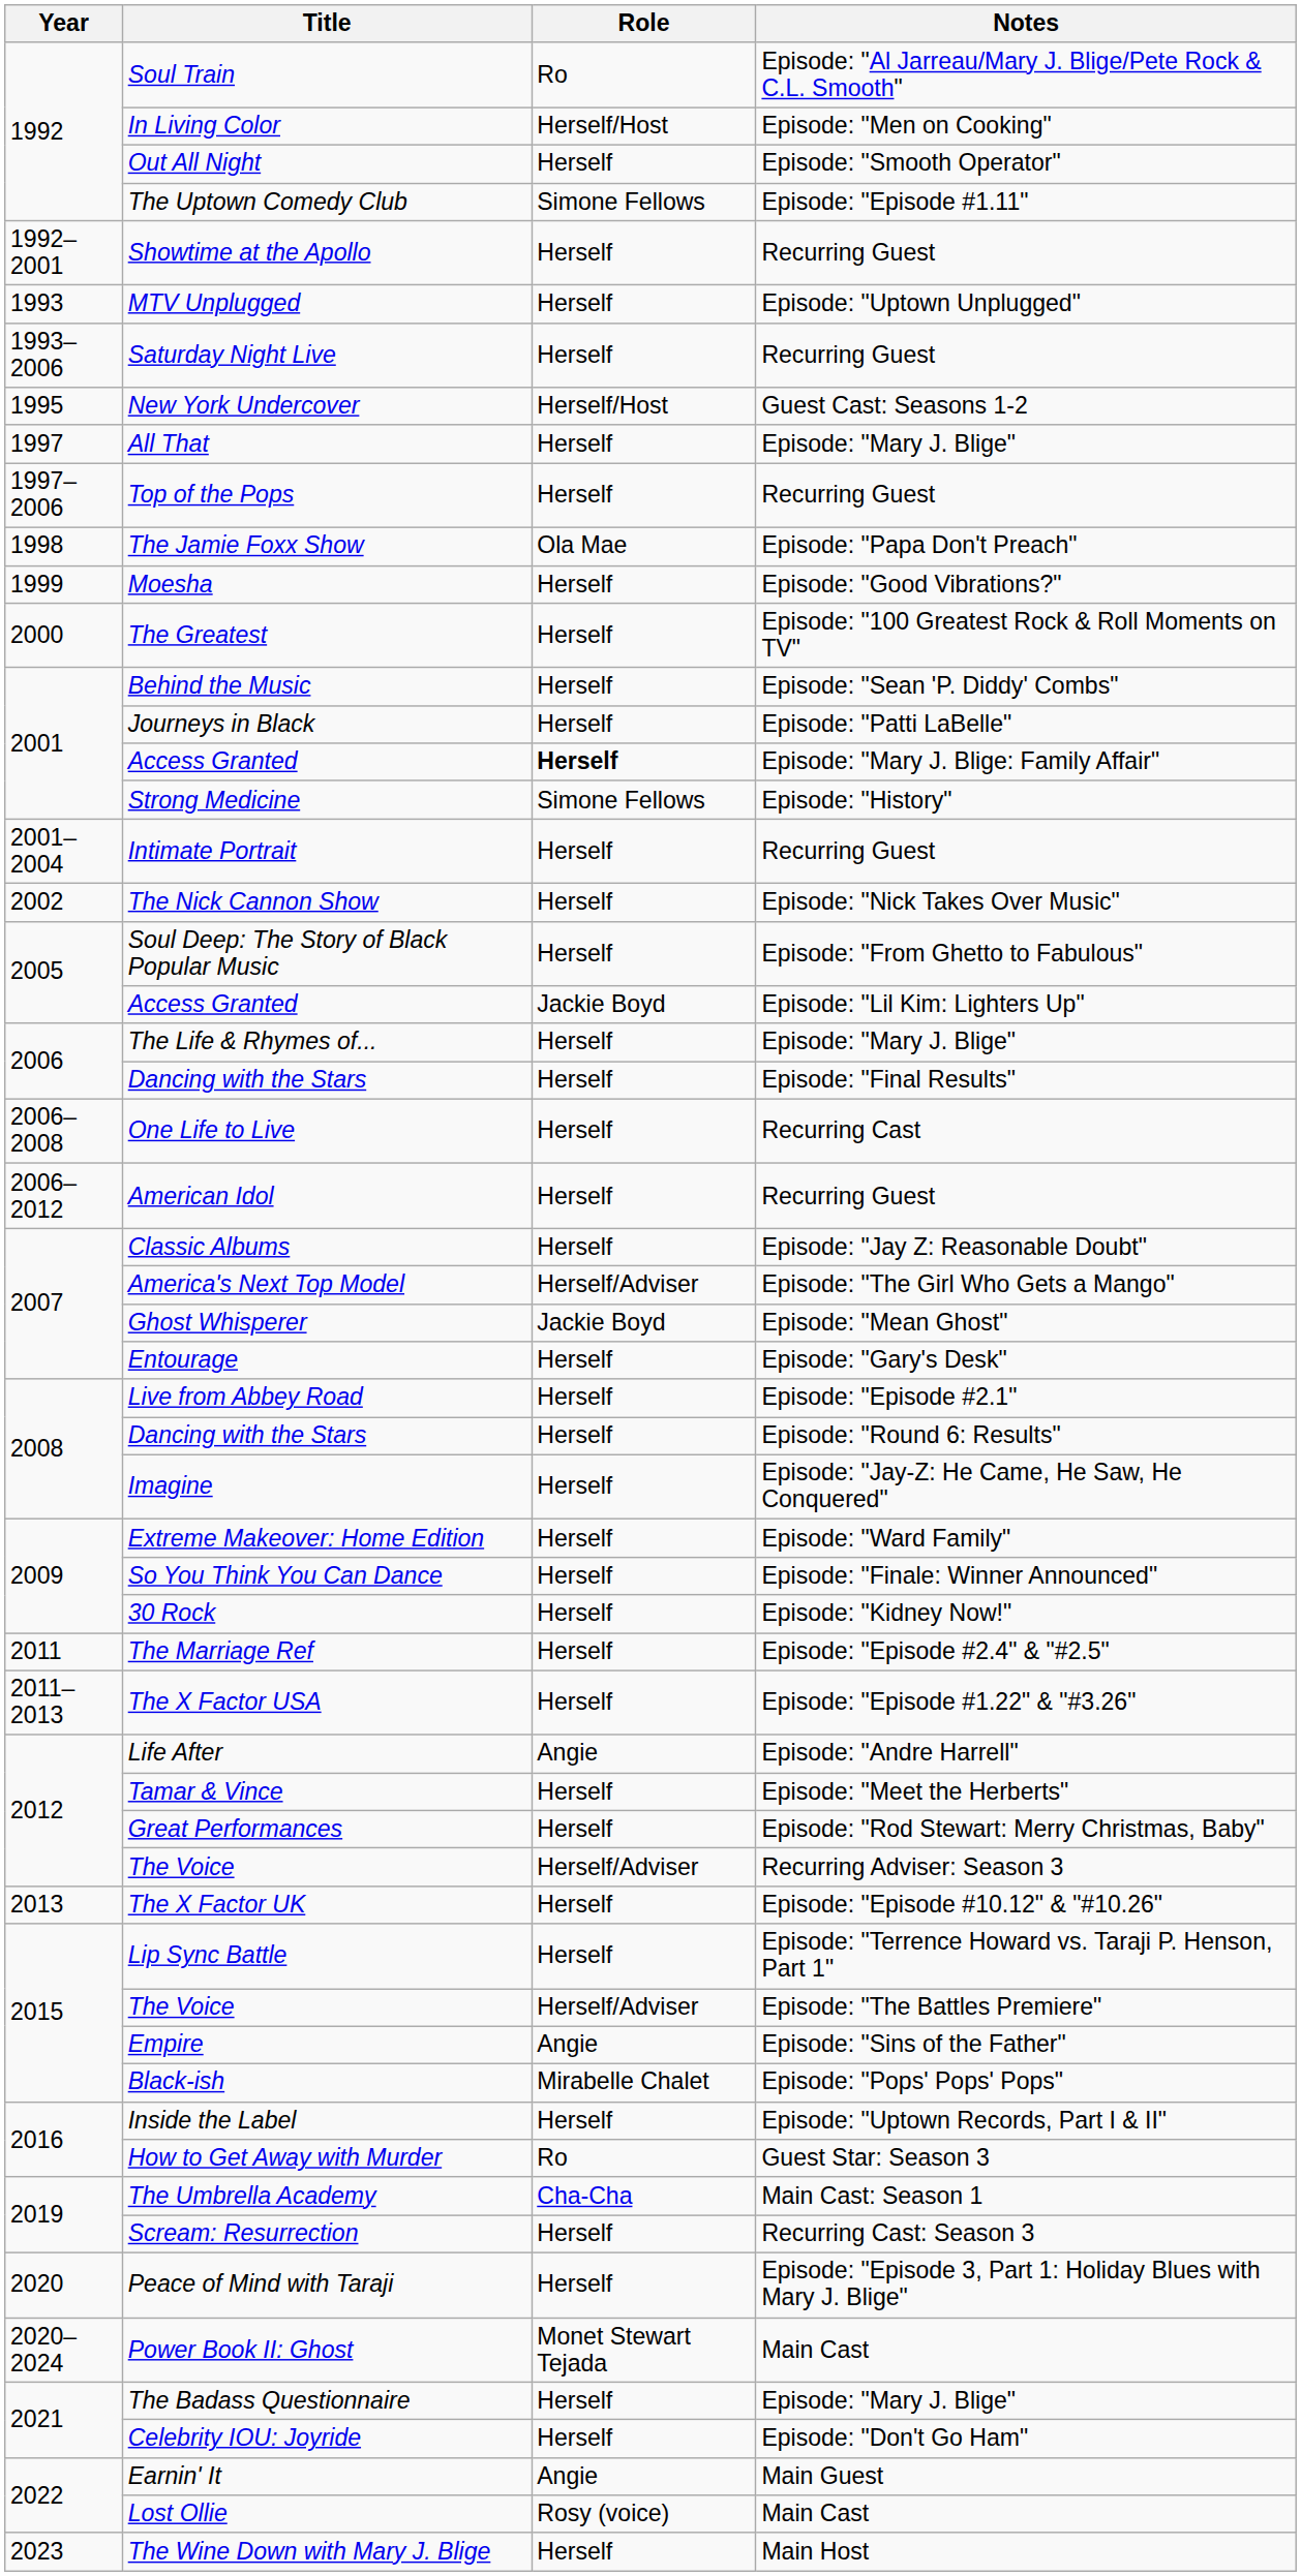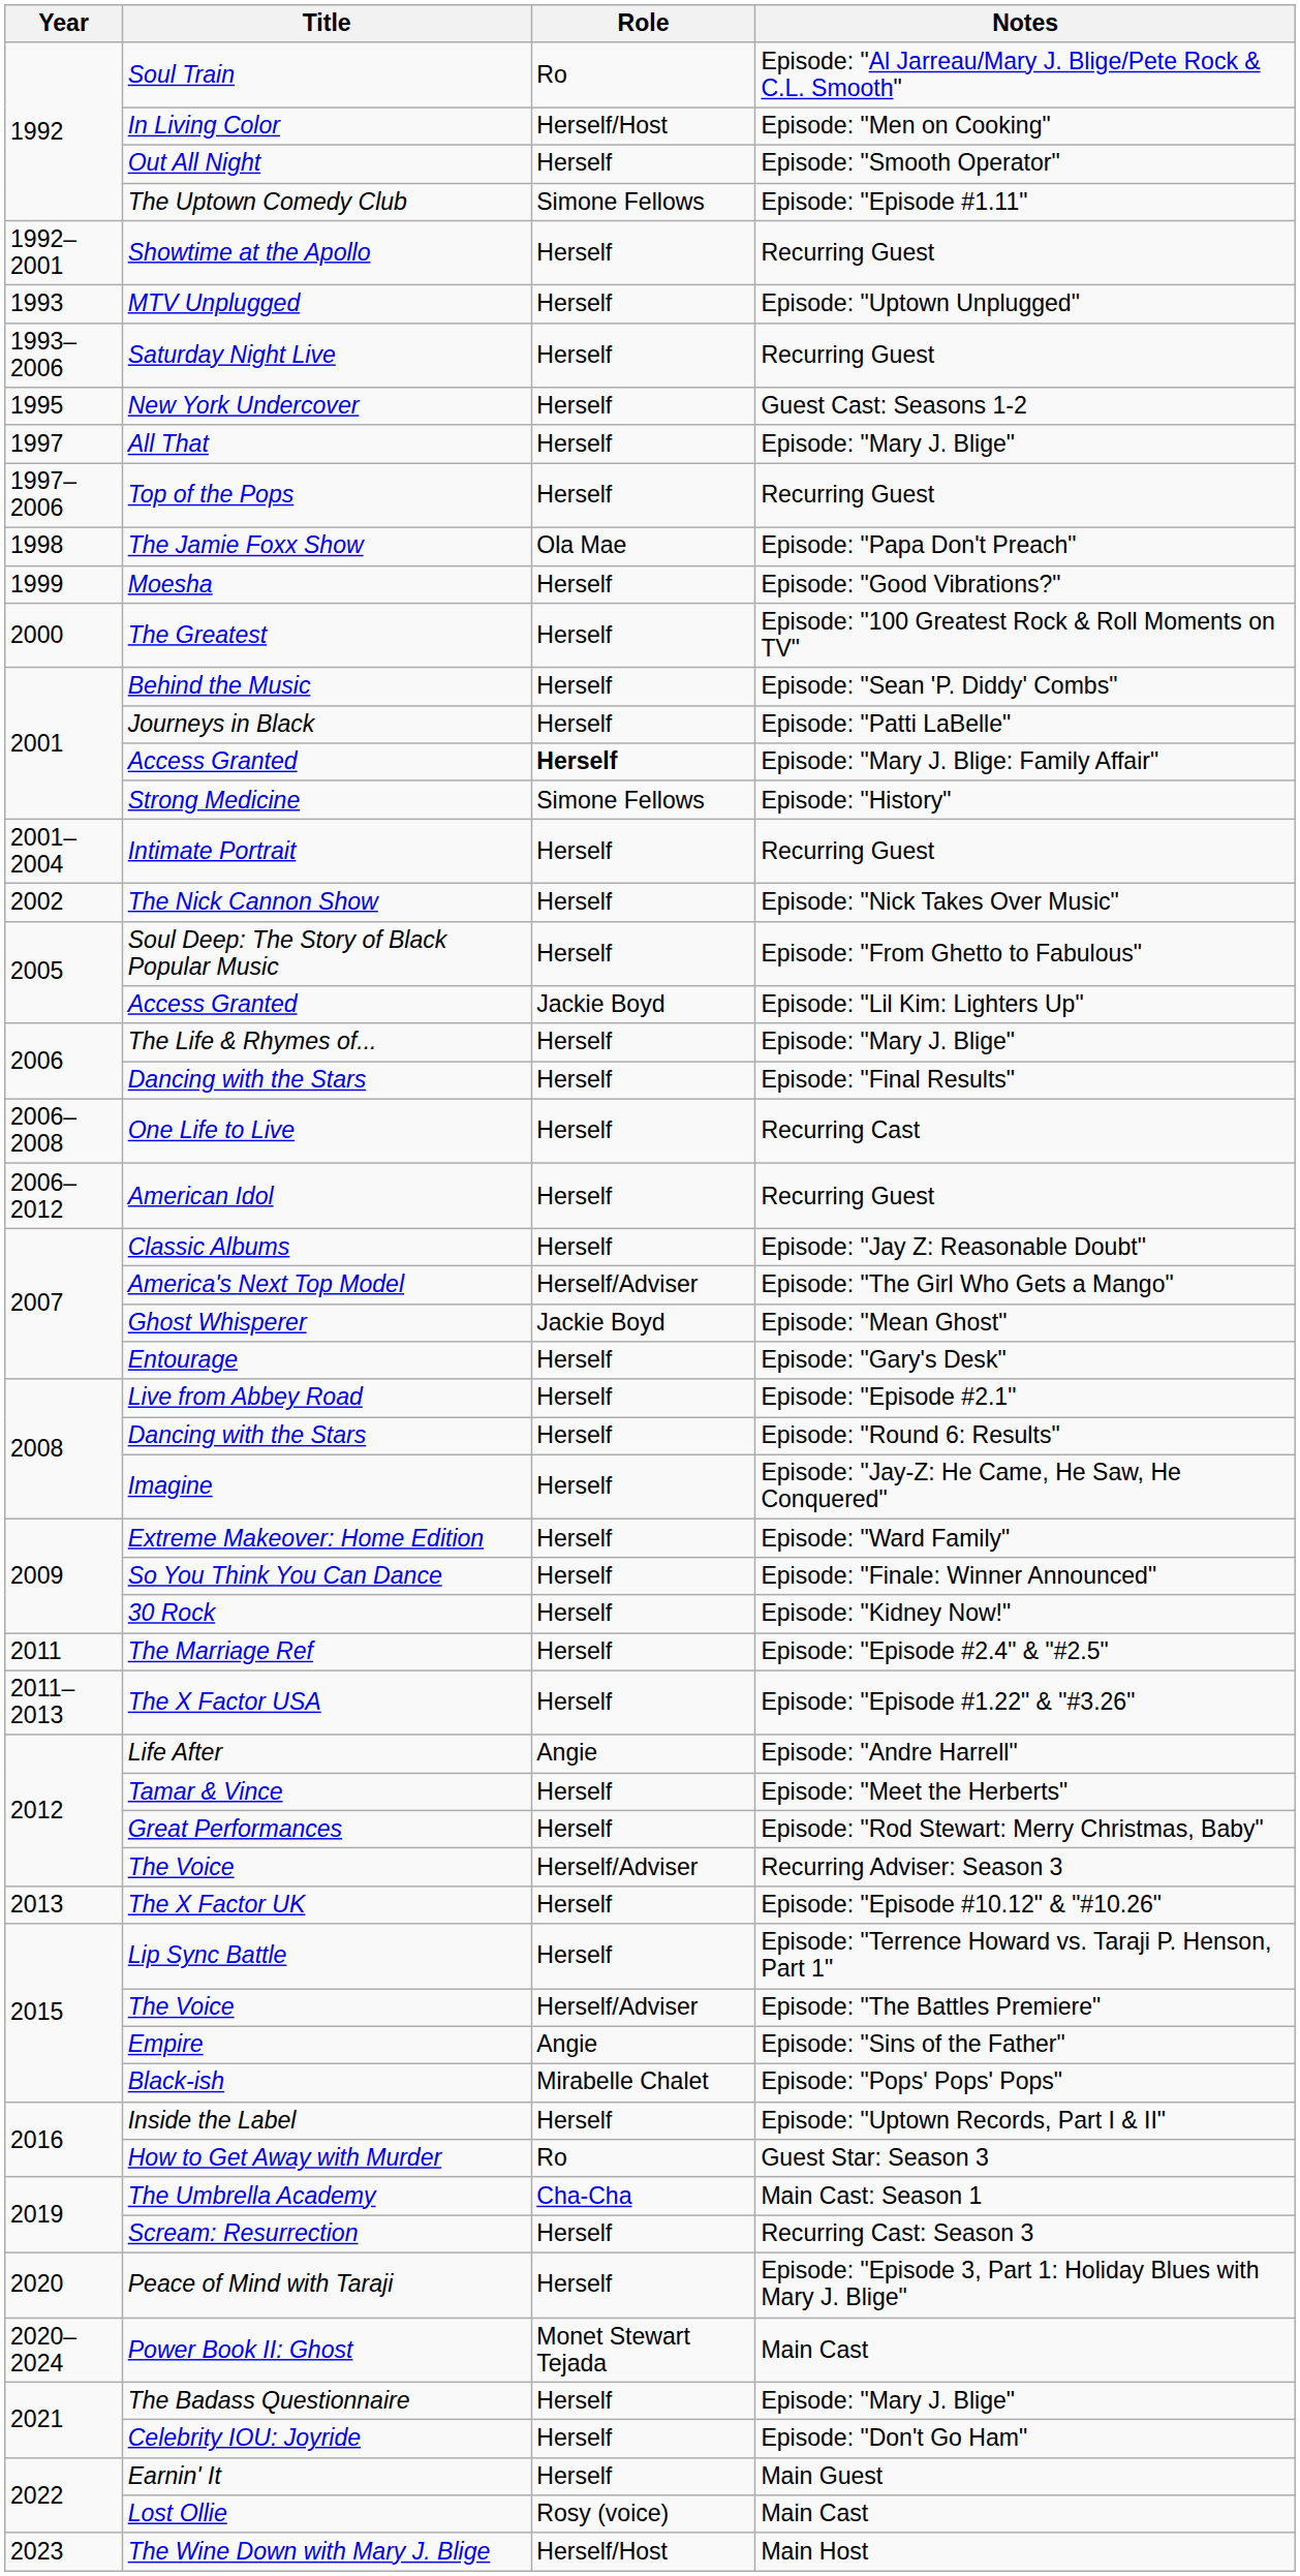 <table class="wikitable sortable">
 <tr>
 <th>Year</th>
 <th>Title</th>
 <th>Role</th>
 <th>Notes</th>
 </tr>
 <tr>
 <td rowspan="4">1992</td>
 <td><em><a href='#'>Soul Train</a></em></td>
 <td>Ro</td>
 <td>Episode: "<a href='#'>Al Jarreau/Mary J. Blige/Pete Rock & C.L. Smooth</a>"</td>
 </tr>
 <tr>
 <td><em><a href='#'>In Living Color</a></em></td>
 <td>Herself/Host</td>
 <td>Episode: "Men on Cooking"</td>
 </tr>
 <tr>
 <td><em><a href='#'>Out All Night</a></em></td>
 <td>Herself</td>
 <td>Episode: "Smooth Operator"</td>
 </tr>
 <tr>
 <td><em>The Uptown Comedy Club</em></td>
 <td>Simone Fellows</td>
 <td>Episode: "Episode #1.11"</td>
 </tr>
 <tr>
 <td>1992–2001</td>
 <td><em><a href='#'>Showtime at the Apollo</a></em></td>
 <td>Herself</td>
 <td>Recurring Guest</td>
 </tr>
 <tr>
 <td>1993</td>
 <td><em><a href='#'>MTV Unplugged</a></em></td>
 <td>Herself</td>
 <td>Episode: "Uptown Unplugged"</td>
 </tr>
 <tr>
 <td>1993–2006</td>
 <td><em><a href='#'>Saturday Night Live</a></em></td>
 <td>Herself</td>
 <td>Recurring Guest</td>
 </tr>
 <tr>
 <td>1995</td>
 <td><em><a href='#'>New York Undercover</a></em></td>
-<td>Herself/Host</td>
+<td>Herself</td>
 <td>Guest Cast: Seasons 1-2</td>
 </tr>
 <tr>
 <td>1997</td>
 <td><em><a href='#'>All That</a></em></td>
 <td>Herself</td>
 <td>Episode: "Mary J. Blige"</td>
 </tr>
 <tr>
 <td>1997–2006</td>
 <td><em><a href='#'>Top of the Pops</a></em></td>
 <td>Herself</td>
 <td>Recurring Guest</td>
 </tr>
 <tr>
 <td>1998</td>
 <td><em><a href='#'>The Jamie Foxx Show</a></em></td>
 <td>Ola Mae</td>
 <td>Episode: "Papa Don't Preach"</td>
 </tr>
 <tr>
 <td>1999</td>
 <td><em><a href='#'>Moesha</a></em></td>
 <td>Herself</td>
 <td>Episode: "Good Vibrations?"</td>
 </tr>
 <tr>
 <td>2000</td>
 <td><em><a href='#'>The Greatest</a></em></td>
 <td>Herself</td>
 <td>Episode: "100 Greatest Rock & Roll Moments on TV"</td>
 </tr>
 <tr>
 <td rowspan="4">2001</td>
 <td><em><a href='#'>Behind the Music</a></em></td>
 <td>Herself</td>
 <td>Episode: "Sean 'P. Diddy' Combs"</td>
 </tr>
 <tr>
 <td><em>Journeys in Black</em></td>
 <td>Herself</td>
 <td>Episode: "Patti LaBelle"</td>
 </tr>
 <tr>
 <td><em><a href='#'>Access Granted</a></em></td>
 <td><strong>Herself</strong></td>
 <td>Episode: "Mary J. Blige: Family Affair"</td>
 </tr>
 <tr>
 <td><em><a href='#'>Strong Medicine</a></em></td>
 <td>Simone Fellows</td>
 <td>Episode: "History"</td>
 </tr>
 <tr>
 <td>2001–2004</td>
 <td><em><a href='#'>Intimate Portrait</a></em></td>
 <td>Herself</td>
 <td>Recurring Guest</td>
 </tr>
 <tr>
 <td>2002</td>
 <td><em><a href='#'>The Nick Cannon Show</a></em></td>
 <td>Herself</td>
 <td>Episode: "Nick Takes Over Music"</td>
 </tr>
 <tr>
 <td rowspan="2">2005</td>
 <td><em>Soul Deep: The Story of Black Popular Music</em></td>
 <td>Herself</td>
 <td>Episode: "From Ghetto to Fabulous"</td>
 </tr>
 <tr>
 <td><em><a href='#'>Access Granted</a></em></td>
 <td>Jackie Boyd</td>
 <td>Episode: "Lil Kim: Lighters Up"</td>
 </tr>
 <tr>
 <td rowspan="2">2006</td>
 <td><em>The Life & Rhymes of...</em></td>
 <td>Herself</td>
 <td>Episode: "Mary J. Blige"</td>
 </tr>
 <tr>
 <td><em><a href='#'>Dancing with the Stars</a></em></td>
 <td>Herself</td>
 <td>Episode: "Final Results"</td>
 </tr>
 <tr>
 <td>2006–2008</td>
 <td><em><a href='#'>One Life to Live</a></em></td>
 <td>Herself</td>
 <td>Recurring Cast</td>
 </tr>
 <tr>
 <td>2006–2012</td>
 <td><em><a href='#'>American Idol</a></em></td>
 <td>Herself</td>
 <td>Recurring Guest</td>
 </tr>
 <tr>
 <td rowspan="4">2007</td>
 <td><em><a href='#'>Classic Albums</a></em></td>
 <td>Herself</td>
 <td>Episode: "Jay Z: Reasonable Doubt"</td>
 </tr>
 <tr>
 <td><em><a href='#'>America's Next Top Model</a></em></td>
 <td>Herself/Adviser</td>
 <td>Episode: "The Girl Who Gets a Mango"</td>
 </tr>
 <tr>
 <td><em><a href='#'>Ghost Whisperer</a></em></td>
 <td>Jackie Boyd</td>
 <td>Episode: "Mean Ghost"</td>
 </tr>
 <tr>
 <td><em><a href='#'>Entourage</a></em></td>
 <td>Herself</td>
 <td>Episode: "Gary's Desk"</td>
 </tr>
 <tr>
 <td rowspan="3">2008</td>
 <td><em><a href='#'>Live from Abbey Road</a></em></td>
 <td>Herself</td>
 <td>Episode: "Episode #2.1"</td>
 </tr>
 <tr>
 <td><em><a href='#'>Dancing with the Stars</a></em></td>
 <td>Herself</td>
 <td>Episode: "Round 6: Results"</td>
 </tr>
 <tr>
 <td><em><a href='#'>Imagine</a></em></td>
 <td>Herself</td>
 <td>Episode: "Jay-Z: He Came, He Saw, He Conquered"</td>
 </tr>
 <tr>
 <td rowspan="3">2009</td>
 <td><em><a href='#'>Extreme Makeover: Home Edition</a></em></td>
 <td>Herself</td>
 <td>Episode: "Ward Family"</td>
 </tr>
 <tr>
 <td><em><a href='#'>So You Think You Can Dance</a></em></td>
 <td>Herself</td>
 <td>Episode: "Finale: Winner Announced"</td>
 </tr>
 <tr>
 <td><em><a href='#'>30 Rock</a></em></td>
 <td>Herself</td>
 <td>Episode: "Kidney Now!"</td>
 </tr>
 <tr>
 <td>2011</td>
 <td><em><a href='#'>The Marriage Ref</a></em></td>
 <td>Herself</td>
 <td>Episode: "Episode #2.4" & "#2.5"</td>
 </tr>
 <tr>
 <td>2011–2013</td>
 <td><em><a href='#'>The X Factor USA</a></em></td>
 <td>Herself</td>
 <td>Episode: "Episode #1.22" & "#3.26"</td>
 </tr>
 <tr>
 <td rowspan="4">2012</td>
 <td><em>Life After</em></td>
 <td>Angie</td>
 <td>Episode: "Andre Harrell"</td>
 </tr>
 <tr>
 <td><em><a href='#'>Tamar & Vince</a></em></td>
 <td>Herself</td>
 <td>Episode: "Meet the Herberts"</td>
 </tr>
 <tr>
 <td><em><a href='#'>Great Performances</a></em></td>
 <td>Herself</td>
 <td>Episode: "Rod Stewart: Merry Christmas, Baby"</td>
 </tr>
 <tr>
 <td><em><a href='#'>The Voice</a></em></td>
 <td>Herself/Adviser</td>
 <td>Recurring Adviser: Season 3</td>
 </tr>
 <tr>
 <td>2013</td>
 <td><em><a href='#'>The X Factor UK</a></em></td>
 <td>Herself</td>
 <td>Episode: "Episode #10.12" & "#10.26"</td>
 </tr>
 <tr>
 <td rowspan="4">2015</td>
 <td><em><a href='#'>Lip Sync Battle</a></em></td>
 <td>Herself</td>
 <td>Episode: "Terrence Howard vs. Taraji P. Henson, Part 1"</td>
 </tr>
 <tr>
 <td><em><a href='#'>The Voice</a></em></td>
 <td>Herself/Adviser</td>
 <td>Episode: "The Battles Premiere"</td>
 </tr>
 <tr>
 <td><em><a href='#'>Empire</a></em></td>
 <td>Angie</td>
 <td>Episode: "Sins of the Father"</td>
 </tr>
 <tr>
 <td><em><a href='#'>Black-ish</a></em></td>
 <td>Mirabelle Chalet</td>
 <td>Episode: "Pops' Pops' Pops"</td>
 </tr>
 <tr>
 <td rowspan="2">2016</td>
 <td><em>Inside the Label</em></td>
 <td>Herself</td>
 <td>Episode: "Uptown Records, Part I & II"</td>
 </tr>
 <tr>
 <td><em><a href='#'>How to Get Away with Murder</a></em></td>
 <td>Ro</td>
 <td>Guest Star: Season 3</td>
 </tr>
 <tr>
 <td rowspan="2">2019</td>
 <td><em><a href='#'>The Umbrella Academy</a></em></td>
 <td><a href='#'>Cha-Cha</a></td>
 <td>Main Cast: Season 1</td>
 </tr>
 <tr>
 <td><em><a href='#'>Scream: Resurrection</a></em></td>
 <td>Herself</td>
 <td>Recurring Cast: Season 3</td>
 </tr>
 <tr>
 <td>2020</td>
 <td><em>Peace of Mind with Taraji</em></td>
 <td>Herself</td>
 <td>Episode: "Episode 3, Part 1: Holiday Blues with Mary J. Blige"</td>
 </tr>
 <tr>
 <td>2020–2024</td>
 <td><em><a href='#'>Power Book II: Ghost</a></em></td>
 <td>Monet Stewart Tejada</td>
 <td>Main Cast</td>
 </tr>
 <tr>
 <td rowspan="2">2021</td>
 <td><em>The Badass Questionnaire</em></td>
 <td>Herself</td>
 <td>Episode: "Mary J. Blige"</td>
 </tr>
 <tr>
 <td><em><a href='#'>Celebrity IOU: Joyride</a></em></td>
 <td>Herself</td>
 <td>Episode: "Don't Go Ham"</td>
 </tr>
 <tr>
 <td rowspan="2">2022</td>
 <td><em>Earnin' It</em></td>
-<td>Angie</td>
+<td>Herself</td>
 <td>Main Guest</td>
 </tr>
 <tr>
 <td><em><a href='#'>Lost Ollie</a></em></td>
 <td>Rosy (voice)</td>
 <td>Main Cast</td>
 </tr>
 <tr>
 <td>2023</td>
 <td><em><a href='#'>The Wine Down with Mary J. Blige</a></em></td>
-<td>Herself</td>
+<td>Herself/Host</td>
 <td>Main Host</td>
 </tr>
 </table>
